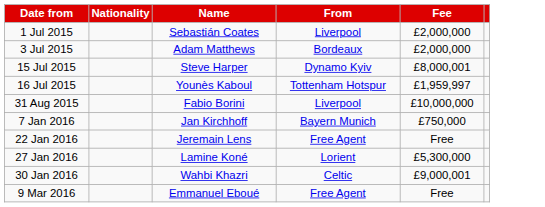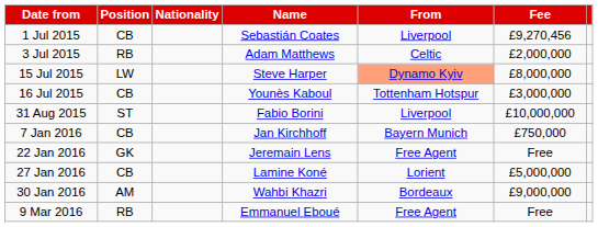 <table class="wikitable"  style="text-align:center; font-size:90%; ">
 <tr>
 <th style="background:#DD0000; color:#FFFFFF; width:100px;">Date from</th>
+<th style="background:#DD0000; color:#FFFFFF; width:50px;">Position</th>
 <th style="background:#DD0000; color:#FFFFFF; width:50px;">Nationality</th>
 <th style="background:#DD0000; color:#FFFFFF; width:150px;">Name</th>
 <th style="background:#DD0000; color:#FFFFFF; width:150px;">From</th>
 <th style="background:#DD0000; color:#FFFFFF; width:100px;">Fee</th>
 <th style="background:#DD0000; color:#FFFFFF;"></th>
 </tr>
 <tr>
 <td>1 Jul 2015</td>
+<td>CB</td>
 <td></td>
 <td><a href='#'>Sebastián Coates</a></td>
 <td> <a href='#'>Liverpool</a></td>
-<td>£2,000,000</td>
+<td>£9,270,456</td>
 <td></td>
 </tr>
 <tr>
 <td>3 Jul 2015</td>
+<td>RB</td>
 <td></td>
 <td><a href='#'>Adam Matthews</a></td>
-<td> <a href='#'>Bordeaux</a></td>
+<td> <a href='#'>Celtic</a></td>
 <td>£2,000,000</td>
 <td></td>
 </tr>
 <tr>
 <td>15 Jul 2015</td>
+<td>LW</td>
 <td></td>
 <td><a href='#'>Steve Harper</a></td>
-<td> <a href='#'>Dynamo Kyiv</a></td>
-<td>£8,000,001</td>
+<td style="background: lightsalmon;"> <a href='#'>Dynamo Kyiv</a></td>
+<td>£8,000,000</td>
 <td></td>
 </tr>
 <tr>
 <td>16 Jul 2015</td>
+<td>CB</td>
 <td></td>
 <td><a href='#'>Younès Kaboul</a></td>
 <td> <a href='#'>Tottenham Hotspur</a></td>
-<td>£1,959,997</td>
+<td>£3,000,000</td>
 <td></td>
 </tr>
 <tr>
 <td>31 Aug 2015</td>
+<td>ST</td>
 <td></td>
 <td><a href='#'>Fabio Borini</a></td>
 <td> <a href='#'>Liverpool</a></td>
 <td>£10,000,000</td>
 <td></td>
 </tr>
 <tr>
 <td>7 Jan 2016</td>
+<td>CB</td>
 <td></td>
 <td><a href='#'>Jan Kirchhoff</a></td>
 <td> <a href='#'>Bayern Munich</a></td>
 <td>£750,000</td>
 <td></td>
 </tr>
 <tr>
 <td>22 Jan 2016</td>
+<td>GK</td>
 <td></td>
 <td><a href='#'>Jeremain Lens</a></td>
 <td><a href='#'>Free Agent</a></td>
 <td>Free</td>
 <td></td>
 </tr>
 <tr>
 <td>27 Jan 2016</td>
+<td>CB</td>
 <td></td>
 <td><a href='#'>Lamine Koné</a></td>
 <td> <a href='#'>Lorient</a></td>
-<td>£5,300,000</td>
+<td>£5,000,000</td>
 <td></td>
 </tr>
 <tr>
 <td>30 Jan 2016</td>
+<td>AM</td>
 <td></td>
 <td><a href='#'>Wahbi Khazri</a></td>
-<td> <a href='#'>Celtic</a></td>
-<td>£9,000,001</td>
+<td> <a href='#'>Bordeaux</a></td>
+<td>£9,000,000</td>
 <td></td>
 </tr>
 <tr>
 <td>9 Mar 2016</td>
+<td>RB</td>
 <td></td>
 <td><a href='#'>Emmanuel Eboué</a></td>
 <td><a href='#'>Free Agent</a></td>
 <td>Free</td>
 <td></td>
 </tr>
 </table>
